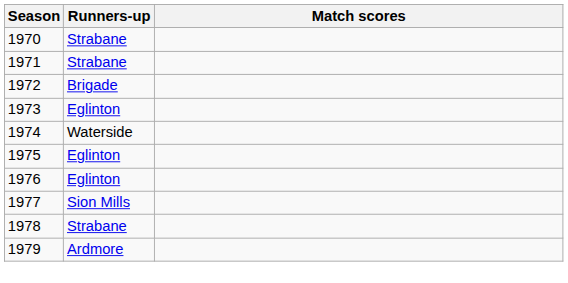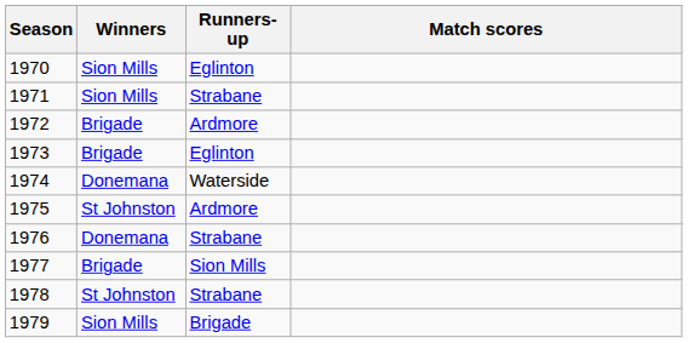 <table class="wikitable">
 <tr>
 <th>Season</th>
+<th width="100">Winners</th>
 <th width="100">Runners-up</th>
 <th width="600">Match scores</th>
 </tr>
 <tr>
 <td>1970</td>
-<td><a href='#'>Strabane</a></td>
+<td><a href='#'>Sion Mills</a></td>
+<td><a href='#'>Eglinton</a></td>
 <td></td>
 </tr>
 <tr>
 <td>1971</td>
+<td><a href='#'>Sion Mills</a></td>
 <td><a href='#'>Strabane</a></td>
 <td></td>
 </tr>
 <tr>
 <td>1972</td>
 <td><a href='#'>Brigade</a></td>
+<td><a href='#'>Ardmore</a></td>
 <td></td>
 </tr>
 <tr>
 <td>1973</td>
+<td><a href='#'>Brigade</a></td>
 <td><a href='#'>Eglinton</a></td>
 <td></td>
 </tr>
 <tr>
 <td>1974</td>
+<td><a href='#'>Donemana</a></td>
 <td>Waterside</td>
 <td></td>
 </tr>
 <tr>
 <td>1975</td>
-<td><a href='#'>Eglinton</a></td>
+<td><a href='#'>St Johnston</a></td>
+<td><a href='#'>Ardmore</a></td>
 <td></td>
 </tr>
 <tr>
 <td>1976</td>
-<td><a href='#'>Eglinton</a></td>
+<td><a href='#'>Donemana</a></td>
+<td><a href='#'>Strabane</a></td>
 <td></td>
 </tr>
 <tr>
 <td>1977</td>
+<td><a href='#'>Brigade</a></td>
 <td><a href='#'>Sion Mills</a></td>
 <td></td>
 </tr>
 <tr>
 <td>1978</td>
+<td><a href='#'>St Johnston</a></td>
 <td><a href='#'>Strabane</a></td>
 <td></td>
 </tr>
 <tr>
 <td>1979</td>
-<td><a href='#'>Ardmore</a></td>
+<td><a href='#'>Sion Mills</a></td>
+<td><a href='#'>Brigade</a></td>
 <td></td>
 </tr>
 </table>
